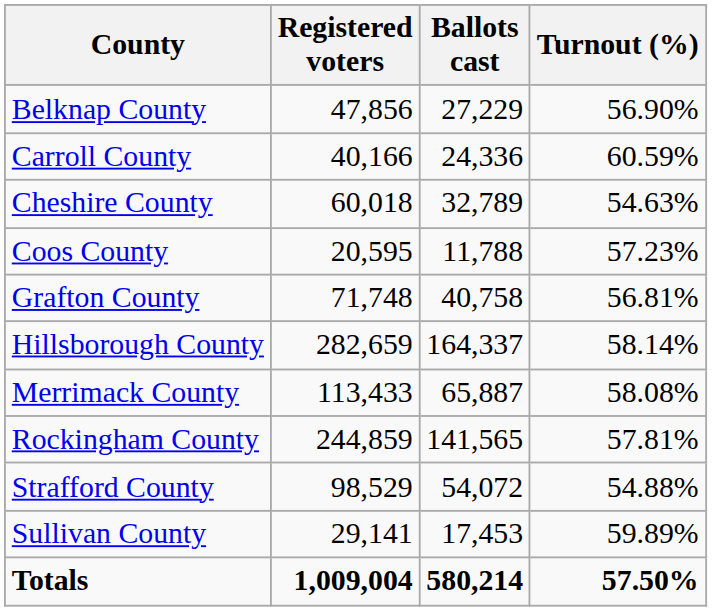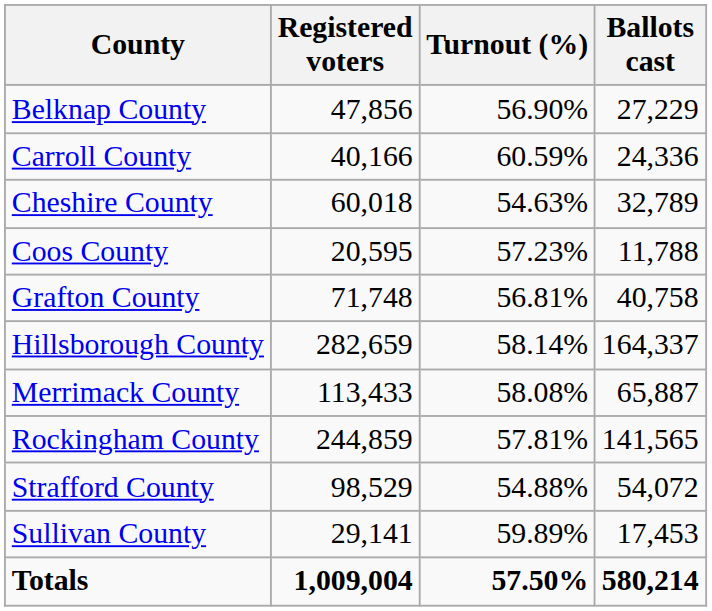 <table class="wikitable">
 <tr>
 <th>County</th>
 <th>Registered<br>voters</th>
+<th>Turnout (%)</th>
 <th>Ballots<br>cast</th>
-<th>Turnout (%)</th>
 </tr>
 <tr>
 <td><a href='#'>Belknap County</a></td>
 <td align="right">47,856</td>
+<td align="right">56.90%</td>
 <td align="right">27,229</td>
-<td align="right">56.90%</td>
 </tr>
 <tr>
 <td><a href='#'>Carroll County</a></td>
 <td align="right">40,166</td>
+<td align="right">60.59%</td>
 <td align="right">24,336</td>
-<td align="right">60.59%</td>
 </tr>
 <tr>
 <td><a href='#'>Cheshire County</a></td>
 <td align="right">60,018</td>
+<td align="right">54.63%</td>
 <td align="right">32,789</td>
-<td align="right">54.63%</td>
 </tr>
 <tr>
 <td><a href='#'>Coos County</a></td>
 <td align="right">20,595</td>
+<td align="right">57.23%</td>
 <td align="right">11,788</td>
-<td align="right">57.23%</td>
 </tr>
 <tr>
 <td><a href='#'>Grafton County</a></td>
 <td align="right">71,748</td>
+<td align="right">56.81%</td>
 <td align="right">40,758</td>
-<td align="right">56.81%</td>
 </tr>
 <tr>
 <td><a href='#'>Hillsborough County</a></td>
 <td align="right">282,659</td>
+<td align="right">58.14%</td>
 <td align="right">164,337</td>
-<td align="right">58.14%</td>
 </tr>
 <tr>
 <td><a href='#'>Merrimack County</a></td>
 <td align="right">113,433</td>
+<td align="right">58.08%</td>
 <td align="right">65,887</td>
-<td align="right">58.08%</td>
 </tr>
 <tr>
 <td><a href='#'>Rockingham County</a></td>
 <td align="right">244,859</td>
+<td align="right">57.81%</td>
 <td align="right">141,565</td>
-<td align="right">57.81%</td>
 </tr>
 <tr>
 <td><a href='#'>Strafford County</a></td>
 <td align="right">98,529</td>
+<td align="right">54.88%</td>
 <td align="right">54,072</td>
-<td align="right">54.88%</td>
 </tr>
 <tr>
 <td><a href='#'>Sullivan County</a></td>
 <td align="right">29,141</td>
+<td align="right">59.89%</td>
 <td align="right">17,453</td>
-<td align="right">59.89%</td>
 </tr>
 <tr>
 <td><strong>Totals</strong></td>
 <td align="right"><strong>1,009,004</strong></td>
+<td align="right"><strong>57.50%</strong></td>
 <td align="right"><strong>580,214</strong></td>
-<td align="right"><strong>57.50%</strong></td>
 </tr>
 </table>
